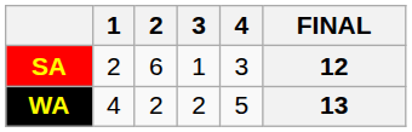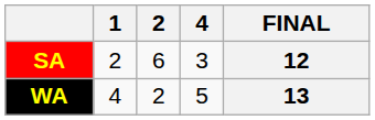 <table class=wikitable style="width:20%;15%;15%;15%;15%;20%">
 <tr>
 <th></th>
 <th>1</th>
 <th>2</th>
-<th>3</th>
 <th>4</th>
 <th>FINAL</th>
 </tr>
 <tr>
 <th style="background:red; color:yellow">SA</th>
 <td align=center>2</td>
 <td align=center>6</td>
-<td align=center>1</td>
 <td align=center>3</td>
 <th>12</th>
 </tr>
 <tr>
 <th style="background:black; color:yellow">WA</th>
 <td align=center>4</td>
 <td align=center>2</td>
-<td align=center>2</td>
 <td align=center>5</td>
 <th>13</th>
 </tr>
 </table>
